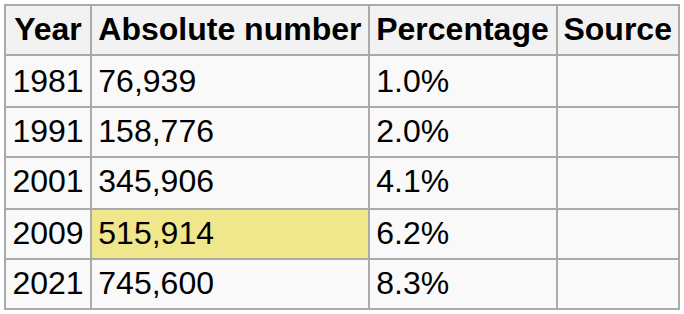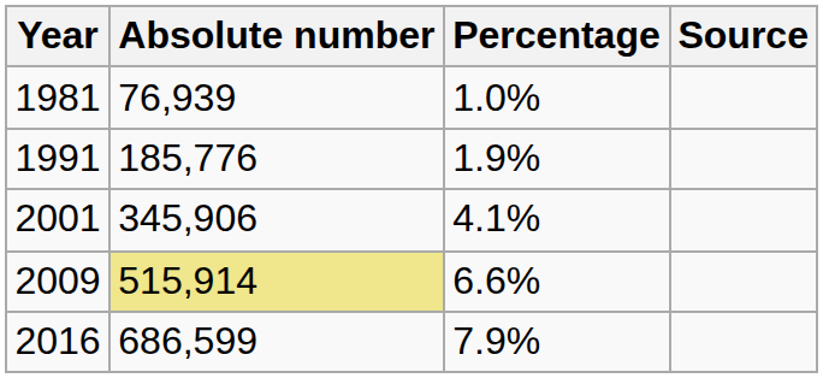 <table class="wikitable">
 <tr>
 <th>Year</th>
 <th>Absolute number</th>
 <th>Percentage</th>
 <th>Source</th>
 </tr>
 <tr>
 <td>1981</td>
 <td>76,939</td>
 <td>1.0%</td>
 <td></td>
 </tr>
 <tr>
 <td>1991</td>
-<td>158,776</td>
-<td>2.0%</td>
+<td>185,776</td>
+<td>1.9%</td>
 <td></td>
 </tr>
 <tr>
 <td>2001</td>
 <td>345,906</td>
 <td>4.1%</td>
 <td></td>
 </tr>
 <tr>
 <td>2009</td>
 <td style="background: khaki;">515,914</td>
-<td>6.2%</td>
+<td>6.6%</td>
 <td></td>
 </tr>
 <tr>
-<td>2021</td>
-<td>745,600</td>
-<td>8.3%</td>
+<td>2016</td>
+<td>686,599</td>
+<td>7.9%</td>
 <td></td>
 </tr>
 </table>
